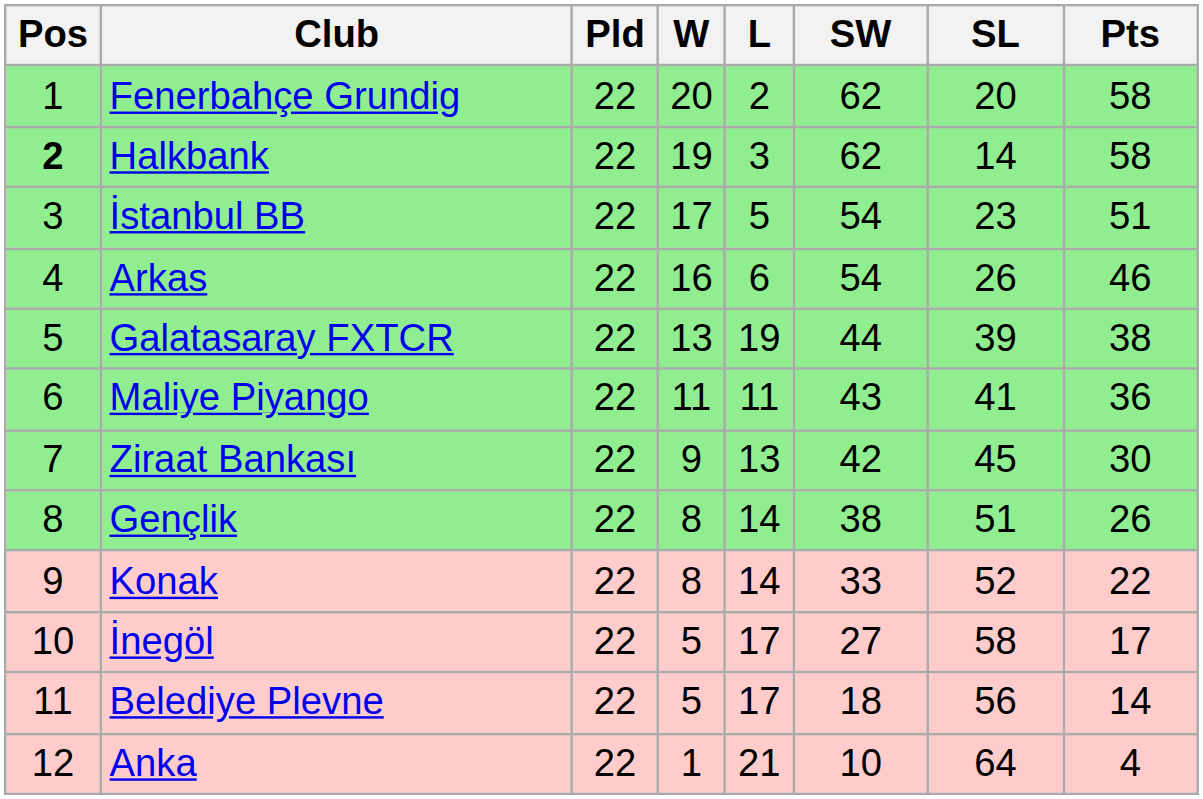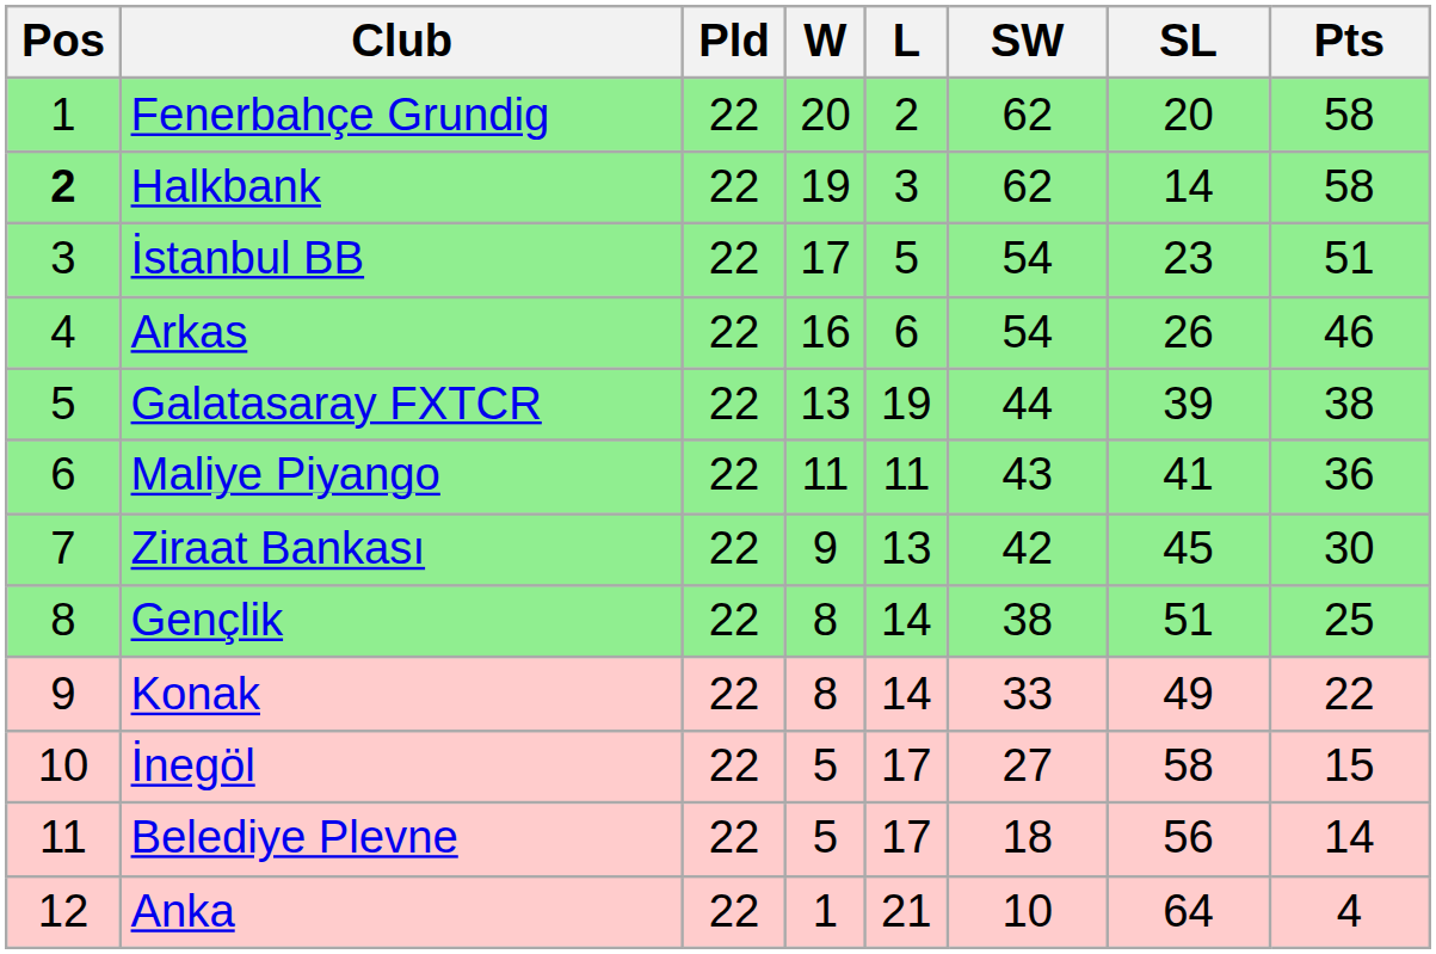 <table class=wikitable style="text-align:center;" width="500">
 <tr>
 <th width=5%>Pos</th>
 <th width=35%>Club</th>
 <th width=5%>Pld</th>
 <th width=5%>W</th>
 <th width=5%>L</th>
 <th width=10%>SW</th>
 <th width=10%>SL</th>
 <th width=10%>Pts</th>
 </tr>
 <tr bgcolor=lightgreen>
 <td>1</td>
 <td align="left"><a href='#'>Fenerbahçe Grundig</a></td>
 <td>22</td>
 <td>20</td>
 <td>2</td>
 <td>62</td>
 <td>20</td>
 <td>58</td>
 </tr>
 <tr bgcolor=lightgreen>
 <td><strong>2</strong></td>
 <td align="left"><a href='#'>Halkbank</a></td>
 <td>22</td>
 <td>19</td>
 <td>3</td>
 <td>62</td>
 <td>14</td>
 <td>58</td>
 </tr>
 <tr bgcolor=lightgreen>
 <td>3</td>
 <td align="left"><a href='#'>İstanbul BB</a></td>
 <td>22</td>
 <td>17</td>
 <td>5</td>
 <td>54</td>
 <td>23</td>
 <td>51</td>
 </tr>
 <tr bgcolor=lightgreen>
 <td>4</td>
 <td align="left"><a href='#'>Arkas</a></td>
 <td>22</td>
 <td>16</td>
 <td>6</td>
 <td>54</td>
 <td>26</td>
 <td>46</td>
 </tr>
 <tr bgcolor=lightgreen>
 <td>5</td>
 <td align="left"><a href='#'>Galatasaray FXTCR</a></td>
 <td>22</td>
 <td>13</td>
 <td>19</td>
 <td>44</td>
 <td>39</td>
 <td>38</td>
 </tr>
 <tr bgcolor=lightgreen>
 <td>6</td>
 <td align="left"><a href='#'>Maliye Piyango</a></td>
 <td>22</td>
 <td>11</td>
 <td>11</td>
 <td>43</td>
 <td>41</td>
 <td>36</td>
 </tr>
 <tr bgcolor=lightgreen>
 <td>7</td>
 <td align="left"><a href='#'>Ziraat Bankası</a></td>
 <td>22</td>
 <td>9</td>
 <td>13</td>
 <td>42</td>
 <td>45</td>
 <td>30</td>
 </tr>
 <tr bgcolor=lightgreen>
 <td>8</td>
 <td align="left"><a href='#'>Gençlik</a></td>
 <td>22</td>
 <td>8</td>
 <td>14</td>
 <td>38</td>
 <td>51</td>
-<td>26</td>
+<td>25</td>
 </tr>
 <tr style="background-color: #FFCCCC;">
 <td>9</td>
 <td align="left"><a href='#'>Konak</a></td>
 <td>22</td>
 <td>8</td>
 <td>14</td>
 <td>33</td>
-<td>52</td>
+<td>49</td>
 <td>22</td>
 </tr>
 <tr style="background-color: #FFCCCC;">
 <td>10</td>
 <td align="left"><a href='#'>İnegöl</a></td>
 <td>22</td>
 <td>5</td>
 <td>17</td>
 <td>27</td>
 <td>58</td>
-<td>17</td>
+<td>15</td>
 </tr>
 <tr style="background-color: #FFCCCC;">
 <td>11</td>
 <td align="left"><a href='#'>Belediye Plevne</a></td>
 <td>22</td>
 <td>5</td>
 <td>17</td>
 <td>18</td>
 <td>56</td>
 <td>14</td>
 </tr>
 <tr style="background-color: #FFCCCC;">
 <td>12</td>
 <td align="left"><a href='#'>Anka</a></td>
 <td>22</td>
 <td>1</td>
 <td>21</td>
 <td>10</td>
 <td>64</td>
 <td>4</td>
 </tr>
 </table>
